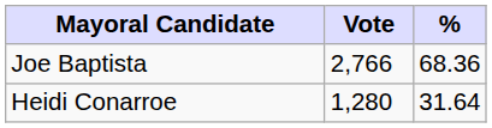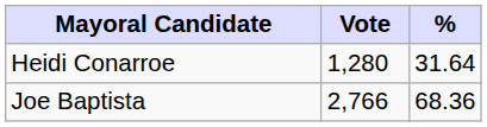 <table class="wikitable">
 <tr>
 <th style="background:#ddf; width:200px;">Mayoral Candidate</th>
 <th style="background:#ddf; width:50px;">Vote</th>
 <th style="background:#ddf; width:30px;">%</th>
 </tr>
 <tr>
+<td>Heidi Conarroe</td>
+<td>1,280</td>
+<td>31.64</td>
+</tr>
+<tr>
 <td>Joe Baptista</td>
 <td>2,766</td>
 <td>68.36</td>
 </tr>
-<tr>
-<td>Heidi Conarroe</td>
-<td>1,280</td>
-<td>31.64</td>
-</tr>
 </table>
